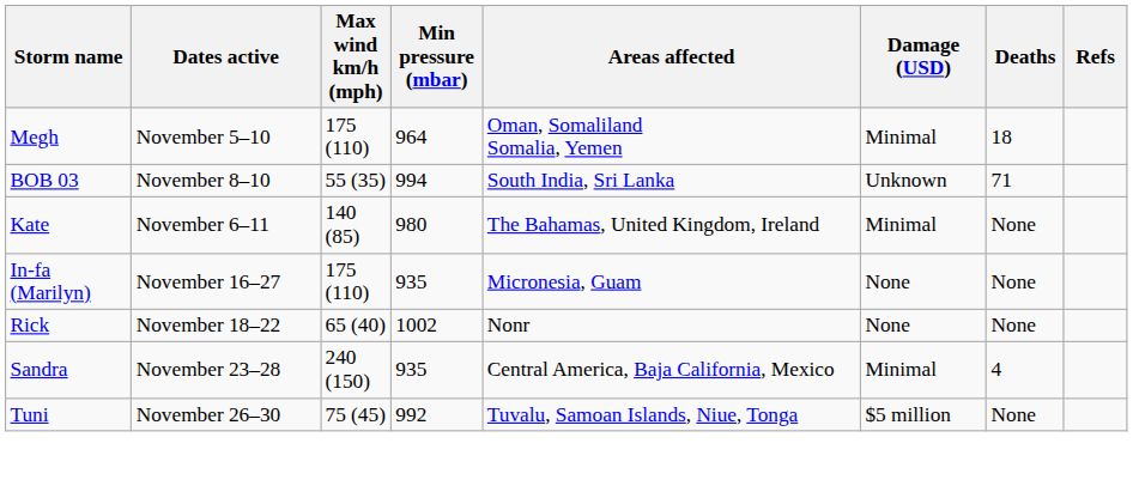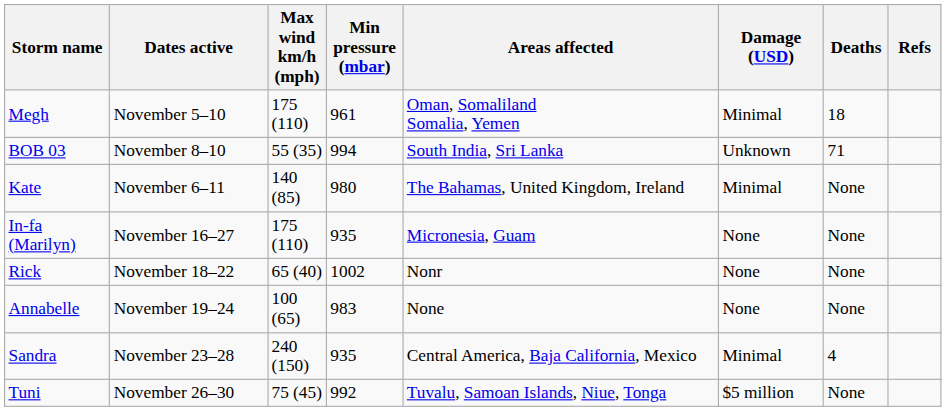 <table class="wikitable sortable">
 <tr>
 <th width="10%"><strong>Storm name</strong></th>
 <th width="15%"><strong>Dates active</strong></th>
 <th width="5%"><strong>Max wind km/h (mph)</strong></th>
 <th width="5%"><strong>Min pressure (<a href='#'>mbar</a>)</strong></th>
 <th width="30%"><strong>Areas affected</strong></th>
 <th width="10%"><strong>Damage (<a href='#'>USD</a>)</strong></th>
 <th width="5%"><strong>Deaths</strong></th>
 <th width="5%"><strong>Refs</strong></th>
 </tr>
 <tr>
 <td><a href='#'>Megh</a></td>
 <td>November 5–10</td>
 <td>175 (110)</td>
-<td>964</td>
+<td>961</td>
 <td><a href='#'>Oman</a>, <a href='#'>Somaliland</a><br><a href='#'>Somalia</a>, <a href='#'>Yemen</a></td>
 <td>Minimal</td>
 <td>18</td>
 <td></td>
 </tr>
 <tr>
 <td><a href='#'>BOB 03</a></td>
 <td>November 8–10</td>
 <td>55 (35)</td>
 <td>994</td>
 <td><a href='#'>South India</a>, <a href='#'>Sri Lanka</a><br></td>
 <td>Unknown</td>
 <td>71</td>
 <td></td>
 </tr>
 <tr>
 <td><a href='#'>Kate</a></td>
 <td>November 6–11</td>
 <td>140 (85)</td>
 <td>980</td>
 <td><a href='#'>The Bahamas</a>, United Kingdom, Ireland</td>
 <td>Minimal</td>
 <td>None</td>
 <td></td>
 </tr>
 <tr>
 <td><a href='#'>In-fa (Marilyn)</a></td>
 <td>November 16–27</td>
 <td>175 (110)</td>
 <td>935</td>
 <td><a href='#'>Micronesia</a>, <a href='#'>Guam</a></td>
 <td>None</td>
 <td>None</td>
 <td></td>
 </tr>
 <tr>
 <td><a href='#'>Rick</a></td>
 <td>November 18–22</td>
 <td>65 (40)</td>
 <td>1002</td>
 <td>Nonr</td>
 <td>None</td>
 <td>None</td>
 <td></td>
 </tr>
 <tr>
+<td><a href='#'>Annabelle</a></td>
+<td>November 19–24</td>
+<td>100 (65)</td>
+<td>983</td>
+<td>None</td>
+<td>None</td>
+<td>None</td>
+<td></td>
+</tr>
+<tr>
 <td><a href='#'>Sandra</a></td>
 <td>November 23–28</td>
 <td>240 (150)</td>
 <td>935</td>
 <td>Central America, <a href='#'>Baja California</a>, Mexico</td>
 <td>Minimal</td>
 <td>4</td>
 <td></td>
 </tr>
 <tr>
 <td><a href='#'>Tuni</a></td>
 <td>November 26–30</td>
 <td>75  (45)</td>
 <td>992</td>
 <td><a href='#'>Tuvalu</a>, <a href='#'>Samoan Islands</a>, <a href='#'>Niue</a>, <a href='#'>Tonga</a></td>
 <td>$5 million</td>
 <td>None</td>
 <td></td>
 </tr>
 </table>
